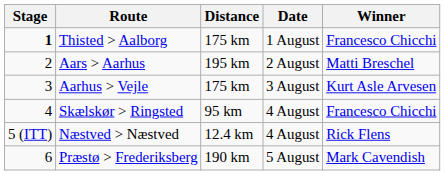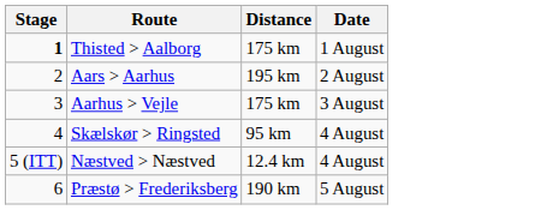 <table class="wikitable">
 <tr>
 <th>Stage</th>
 <th>Route</th>
 <th>Distance</th>
 <th>Date</th>
-<th>Winner</th>
 </tr>
 <tr>
 <td align=right><strong>1</strong></td>
 <td><a href='#'>Thisted</a> > <a href='#'>Aalborg</a></td>
 <td>175 km</td>
 <td align=right>1 August</td>
-<td> <a href='#'>Francesco Chicchi</a></td>
 </tr>
 <tr>
 <td align=right>2</td>
 <td><a href='#'>Aars</a> > <a href='#'>Aarhus</a></td>
 <td>195 km</td>
 <td align=right>2 August</td>
-<td> <a href='#'>Matti Breschel</a></td>
 </tr>
 <tr>
 <td align=right>3</td>
 <td><a href='#'>Aarhus</a> > <a href='#'>Vejle</a></td>
 <td>175 km</td>
 <td align=right>3 August</td>
-<td> <a href='#'>Kurt Asle Arvesen</a></td>
 </tr>
 <tr>
 <td align=right>4</td>
 <td><a href='#'>Skælskør</a> > <a href='#'>Ringsted</a></td>
 <td>95 km</td>
 <td align=right>4 August</td>
-<td> <a href='#'>Francesco Chicchi</a></td>
 </tr>
 <tr>
 <td align=right>5 (<a href='#'>ITT</a>)</td>
 <td><a href='#'>Næstved</a> > Næstved</td>
 <td>12.4 km</td>
 <td align=right>4 August</td>
-<td> <a href='#'>Rick Flens</a></td>
 </tr>
 <tr>
 <td align=right>6</td>
 <td><a href='#'>Præstø</a> > <a href='#'>Frederiksberg</a></td>
 <td>190 km</td>
 <td align=right>5 August</td>
-<td> <a href='#'>Mark Cavendish</a></td>
 </tr>
 </table>
